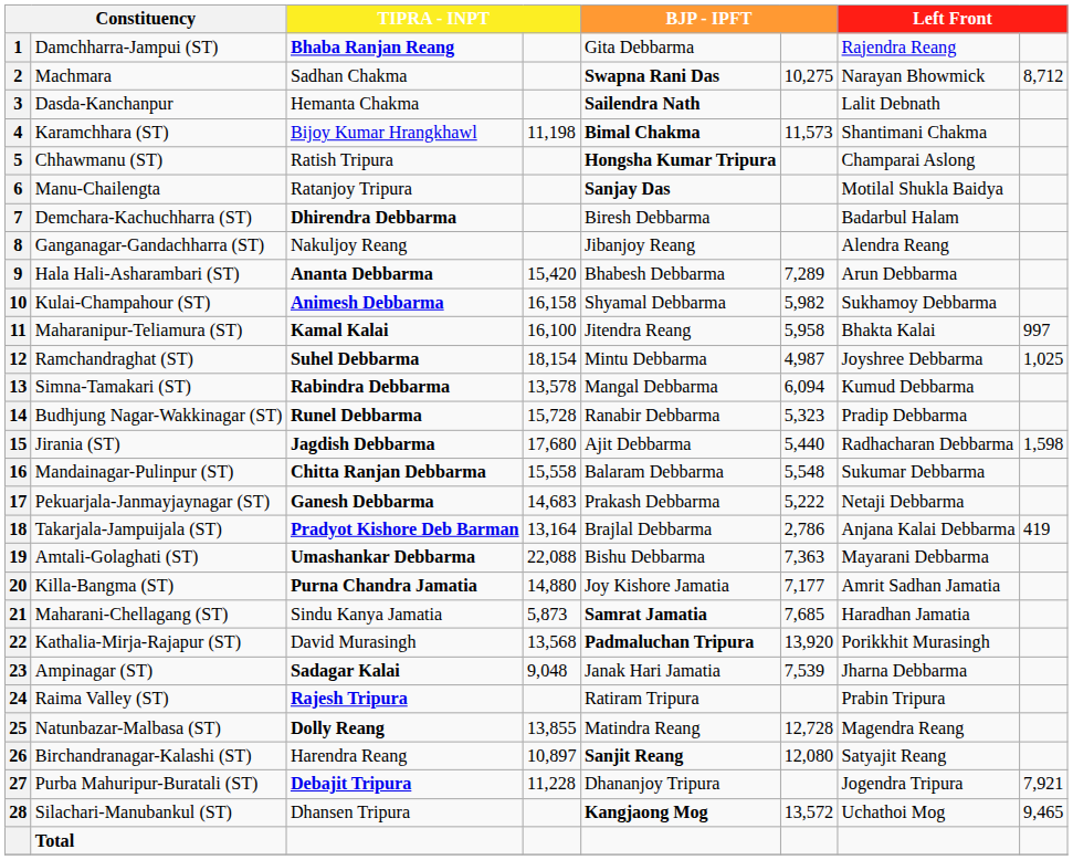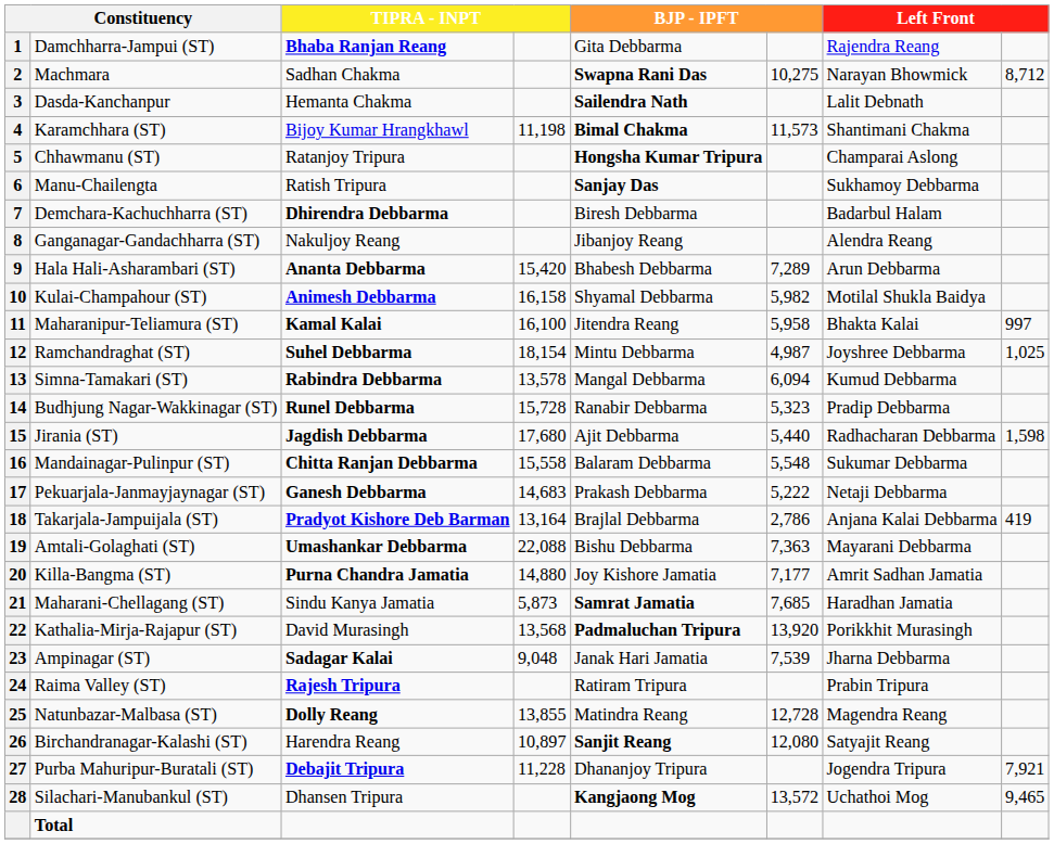 <table class="wikitable">
 <tr>
 <th colspan="2">Constituency</th>
 <th colspan="2" style="background:#FCEE23; color:white;">TIPRA - INPT</th>
 <th colspan="2" style="background:#FF9933; color:white;">BJP - IPFT</th>
 <th colspan="2" style="background:#FF1D15; color:white;">Left Front</th>
 </tr>
 <tr>
 <th>1</th>
 <td>Damchharra-Jampui (ST)</td>
 <td><strong><a href='#'>Bhaba Ranjan Reang</a></strong></td>
 <td></td>
 <td>Gita Debbarma</td>
 <td></td>
 <td><a href='#'>Rajendra Reang</a></td>
 <td></td>
 </tr>
 <tr>
 <th>2</th>
 <td>Machmara</td>
 <td>Sadhan Chakma</td>
 <td></td>
 <td><strong>Swapna Rani Das</strong></td>
 <td>10,275</td>
 <td>Narayan Bhowmick</td>
 <td>8,712</td>
 </tr>
 <tr>
 <th>3</th>
 <td>Dasda-Kanchanpur</td>
 <td>Hemanta Chakma</td>
 <td></td>
 <td><strong>Sailendra Nath</strong></td>
 <td></td>
 <td>Lalit Debnath</td>
 <td></td>
 </tr>
 <tr>
 <th>4</th>
 <td>Karamchhara (ST)</td>
 <td><a href='#'>Bijoy Kumar Hrangkhawl</a></td>
 <td>11,198</td>
 <td><strong>Bimal Chakma</strong></td>
 <td>11,573</td>
 <td>Shantimani Chakma</td>
 <td></td>
 </tr>
 <tr>
 <th>5</th>
 <td>Chhawmanu (ST)</td>
-<td>Ratish Tripura</td>
+<td>Ratanjoy Tripura</td>
 <td></td>
 <td><strong>Hongsha Kumar Tripura</strong></td>
 <td></td>
 <td>Champarai Aslong</td>
 <td></td>
 </tr>
 <tr>
 <th>6</th>
 <td>Manu-Chailengta</td>
-<td>Ratanjoy Tripura</td>
+<td>Ratish Tripura</td>
 <td></td>
 <td><strong>Sanjay Das</strong></td>
 <td></td>
-<td>Motilal Shukla Baidya</td>
+<td>Sukhamoy Debbarma</td>
 <td></td>
 </tr>
 <tr>
 <th>7</th>
 <td>Demchara-Kachuchharra (ST)</td>
 <td><strong>Dhirendra Debbarma</strong></td>
 <td></td>
 <td>Biresh Debbarma</td>
 <td></td>
 <td>Badarbul Halam</td>
 <td></td>
 </tr>
 <tr>
 <th>8</th>
 <td>Ganganagar-Gandachharra (ST)</td>
 <td>Nakuljoy Reang</td>
 <td></td>
 <td>Jibanjoy Reang</td>
 <td></td>
 <td>Alendra Reang</td>
 <td></td>
 </tr>
 <tr>
 <th>9</th>
 <td>Hala Hali-Asharambari (ST)</td>
 <td><strong>Ananta Debbarma</strong></td>
 <td>15,420</td>
 <td>Bhabesh Debbarma</td>
 <td>7,289</td>
 <td>Arun Debbarma</td>
 <td></td>
 </tr>
 <tr>
 <th>10</th>
 <td>Kulai-Champahour (ST)</td>
 <td><strong><a href='#'>Animesh Debbarma</a></strong></td>
 <td>16,158</td>
 <td>Shyamal Debbarma</td>
 <td>5,982</td>
-<td>Sukhamoy Debbarma</td>
+<td>Motilal Shukla Baidya</td>
 <td></td>
 </tr>
 <tr>
 <th>11</th>
 <td>Maharanipur-Teliamura (ST)</td>
 <td><strong>Kamal Kalai</strong></td>
 <td>16,100</td>
 <td>Jitendra Reang</td>
 <td>5,958</td>
 <td>Bhakta Kalai</td>
 <td>997</td>
 </tr>
 <tr>
 <th>12</th>
 <td>Ramchandraghat (ST)</td>
 <td><strong>Suhel Debbarma</strong></td>
 <td>18,154</td>
 <td>Mintu Debbarma</td>
 <td>4,987</td>
 <td>Joyshree Debbarma</td>
 <td>1,025</td>
 </tr>
 <tr>
 <th>13</th>
 <td>Simna-Tamakari (ST)</td>
 <td><strong>Rabindra Debbarma</strong></td>
 <td>13,578</td>
 <td>Mangal Debbarma</td>
 <td>6,094</td>
 <td>Kumud Debbarma</td>
 <td></td>
 </tr>
 <tr>
 <th>14</th>
 <td>Budhjung Nagar-Wakkinagar (ST)</td>
 <td><strong>Runel Debbarma</strong></td>
 <td>15,728</td>
 <td>Ranabir Debbarma</td>
 <td>5,323</td>
 <td>Pradip Debbarma</td>
 <td></td>
 </tr>
 <tr>
 <th>15</th>
 <td>Jirania (ST)</td>
 <td><strong>Jagdish Debbarma</strong></td>
 <td>17,680</td>
 <td>Ajit Debbarma</td>
 <td>5,440</td>
 <td>Radhacharan Debbarma</td>
 <td>1,598</td>
 </tr>
 <tr>
 <th>16</th>
 <td>Mandainagar-Pulinpur (ST)</td>
 <td><strong>Chitta Ranjan Debbarma</strong></td>
 <td>15,558</td>
 <td>Balaram Debbarma</td>
 <td>5,548</td>
 <td>Sukumar Debbarma</td>
 <td></td>
 </tr>
 <tr>
 <th>17</th>
 <td>Pekuarjala-Janmayjaynagar (ST)</td>
 <td><strong>Ganesh Debbarma</strong></td>
 <td>14,683</td>
 <td>Prakash Debbarma</td>
 <td>5,222</td>
 <td>Netaji Debbarma</td>
 <td></td>
 </tr>
 <tr>
 <th>18</th>
 <td>Takarjala-Jampuijala (ST)</td>
 <td><strong><a href='#'>Pradyot Kishore Deb Barman</a></strong></td>
 <td>13,164</td>
 <td>Brajlal Debbarma</td>
 <td>2,786</td>
 <td>Anjana Kalai Debbarma</td>
 <td>419</td>
 </tr>
 <tr>
 <th>19</th>
 <td>Amtali-Golaghati (ST)</td>
 <td><strong>Umashankar Debbarma</strong></td>
 <td>22,088</td>
 <td>Bishu Debbarma</td>
 <td>7,363</td>
 <td>Mayarani Debbarma</td>
 <td></td>
 </tr>
 <tr>
 <th>20</th>
 <td>Killa-Bangma (ST)</td>
 <td><strong>Purna Chandra Jamatia</strong></td>
 <td>14,880</td>
 <td>Joy Kishore Jamatia</td>
 <td>7,177</td>
 <td>Amrit Sadhan Jamatia</td>
 <td></td>
 </tr>
 <tr>
 <th>21</th>
 <td>Maharani-Chellagang (ST)</td>
 <td>Sindu Kanya Jamatia</td>
 <td>5,873</td>
 <td><strong>Samrat Jamatia</strong></td>
 <td>7,685</td>
 <td>Haradhan Jamatia</td>
 <td></td>
 </tr>
 <tr>
 <th>22</th>
 <td>Kathalia-Mirja-Rajapur (ST)</td>
 <td>David Murasingh</td>
 <td>13,568</td>
 <td><strong>Padmaluchan Tripura</strong></td>
 <td>13,920</td>
 <td>Porikkhit Murasingh</td>
 <td></td>
 </tr>
 <tr>
 <th>23</th>
 <td>Ampinagar (ST)</td>
 <td><strong>Sadagar Kalai</strong></td>
 <td>9,048</td>
 <td>Janak Hari Jamatia</td>
 <td>7,539</td>
 <td>Jharna Debbarma</td>
 <td></td>
 </tr>
 <tr>
 <th>24</th>
 <td>Raima Valley (ST)</td>
 <td><strong><a href='#'>Rajesh Tripura</a></strong></td>
 <td></td>
 <td>Ratiram Tripura</td>
 <td></td>
 <td>Prabin Tripura</td>
 <td></td>
 </tr>
 <tr>
 <th>25</th>
 <td>Natunbazar-Malbasa (ST)</td>
 <td><strong>Dolly Reang</strong></td>
 <td>13,855</td>
 <td>Matindra Reang</td>
 <td>12,728</td>
 <td>Magendra Reang</td>
 <td></td>
 </tr>
 <tr>
 <th>26</th>
 <td>Birchandranagar-Kalashi (ST)</td>
 <td>Harendra Reang</td>
 <td>10,897</td>
 <td><strong>Sanjit Reang</strong></td>
 <td>12,080</td>
 <td>Satyajit Reang</td>
 <td></td>
 </tr>
 <tr>
 <th>27</th>
 <td>Purba Mahuripur-Buratali (ST)</td>
 <td><strong><a href='#'>Debajit Tripura</a></strong></td>
 <td>11,228</td>
 <td>Dhananjoy Tripura</td>
 <td></td>
 <td>Jogendra Tripura</td>
 <td>7,921</td>
 </tr>
 <tr>
 <th>28</th>
 <td>Silachari-Manubankul (ST)</td>
 <td>Dhansen Tripura</td>
 <td></td>
 <td><strong>Kangjaong Mog</strong></td>
 <td>13,572</td>
 <td>Uchathoi Mog</td>
 <td>9,465</td>
 </tr>
 <tr>
 <th></th>
 <td><strong>Total</strong></td>
 <td></td>
 <td></td>
 <td></td>
 <td></td>
 <td></td>
 <td></td>
 </tr>
 <tr>
 </tr>
 </table>
